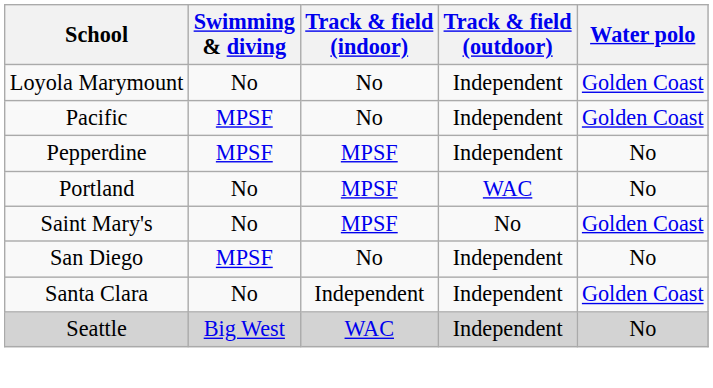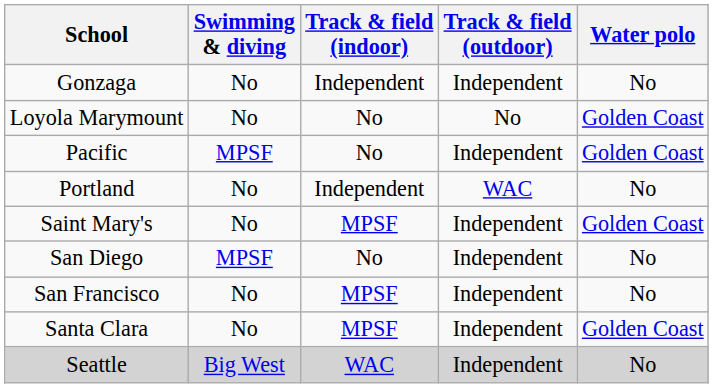 <table class="wikitable sortable">
 <tr style="text-align:center">
 <th>School</th>
 <th><a href='#'>Swimming</a> <br> & <a href='#'>diving</a></th>
 <th><a href='#'>Track & field <br> (indoor)</a></th>
 <th><a href='#'>Track & field <br> (outdoor)</a></th>
 <th><a href='#'>Water polo</a></th>
 </tr>
 <tr style="text-align:center">
+<td>Gonzaga</td>
+<td>No</td>
+<td>Independent</td>
+<td>Independent</td>
+<td>No</td>
+</tr>
+<tr style="text-align:center">
 <td>Loyola Marymount</td>
 <td>No</td>
 <td>No</td>
-<td>Independent</td>
+<td>No</td>
 <td><a href='#'>Golden Coast</a></td>
 </tr>
 <tr style="text-align:center">
 <td>Pacific</td>
 <td><a href='#'>MPSF</a></td>
 <td>No</td>
 <td>Independent</td>
 <td><a href='#'>Golden Coast</a></td>
 </tr>
 <tr style="text-align:center">
-<td>Pepperdine</td>
-<td><a href='#'>MPSF</a></td>
-<td><a href='#'>MPSF</a></td>
-<td>Independent</td>
-<td>No</td>
-</tr>
-<tr style="text-align:center">
 <td>Portland</td>
 <td>No</td>
-<td><a href='#'>MPSF</a></td>
+<td>Independent</td>
 <td><a href='#'>WAC</a></td>
 <td>No</td>
 </tr>
 <tr style="text-align:center">
 <td>Saint Mary's</td>
 <td>No</td>
 <td><a href='#'>MPSF</a></td>
-<td>No</td>
+<td>Independent</td>
 <td><a href='#'>Golden Coast</a></td>
 </tr>
 <tr style="text-align:center">
 <td>San Diego</td>
 <td><a href='#'>MPSF</a></td>
 <td>No</td>
 <td>Independent</td>
 <td>No</td>
 </tr>
 <tr style="text-align:center">
+<td>San Francisco</td>
+<td>No</td>
+<td><a href='#'>MPSF</a></td>
+<td>Independent</td>
+<td>No</td>
+</tr>
+<tr style="text-align:center">
 <td>Santa Clara</td>
 <td>No</td>
-<td>Independent</td>
+<td><a href='#'>MPSF</a></td>
 <td>Independent</td>
 <td><a href='#'>Golden Coast</a></td>
 </tr>
 <tr bgcolor=lightgray align=center>
 <td>Seattle</td>
 <td><a href='#'>Big West</a></td>
 <td><a href='#'>WAC</a></td>
 <td>Independent</td>
 <td>No</td>
 </tr>
 </table>
